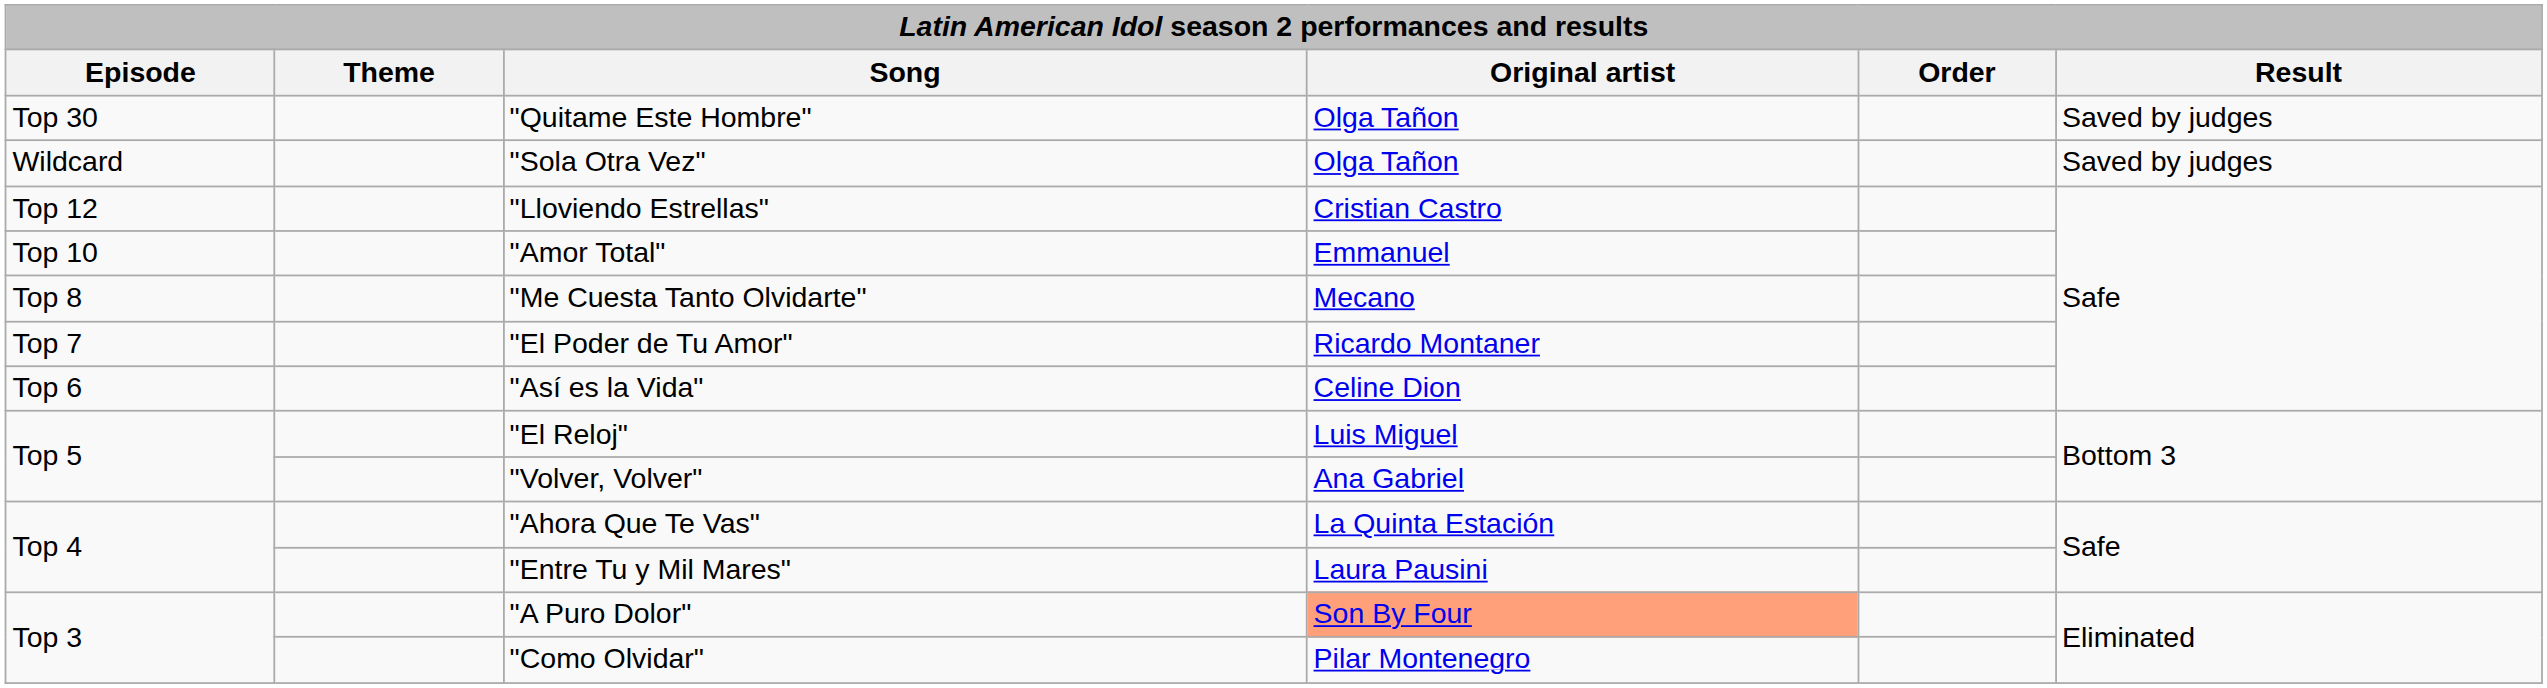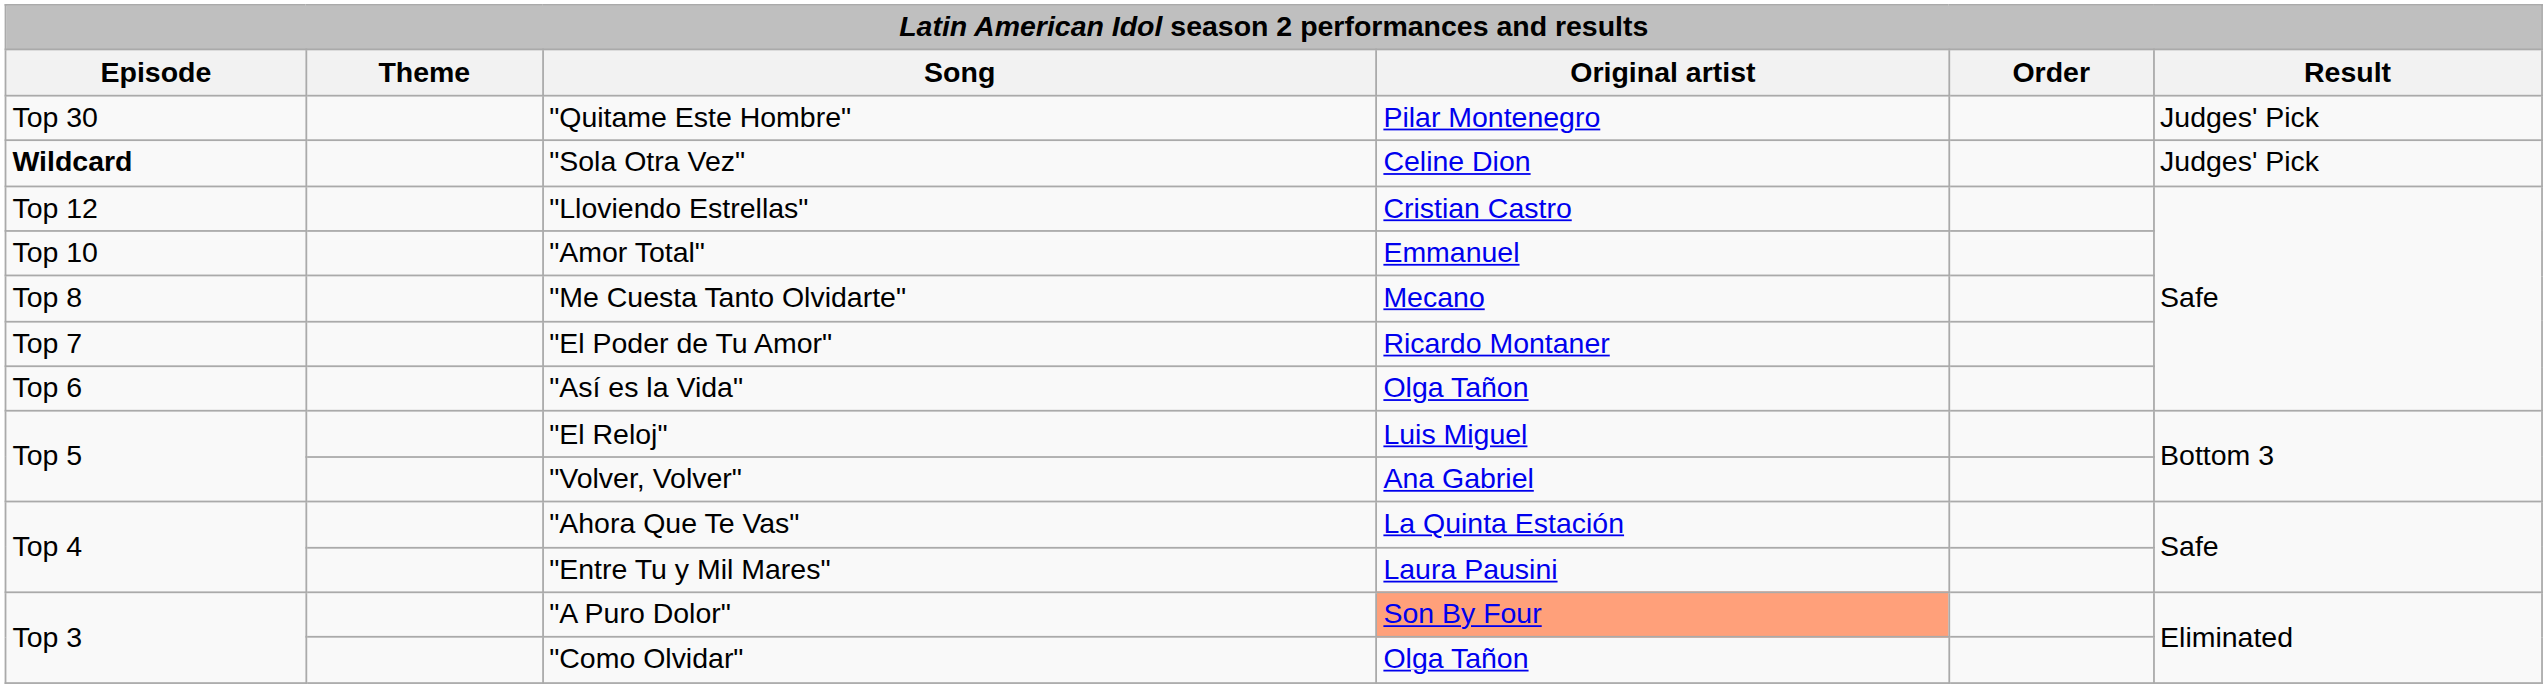 <table class="wikitable collapsible autocollapse" style="width:90%; margin:1em auto 1em auto;">
 <tr>
 <th colspan="6" style="background:#BFBFBF;"><em>Latin American Idol</em> season 2 performances and results</th>
 </tr>
 <tr>
 <th>Episode</th>
 <th>Theme</th>
 <th>Song</th>
 <th>Original artist</th>
 <th>Order</th>
 <th>Result</th>
 </tr>
 <tr>
 <td>Top 30</td>
 <td></td>
 <td>"Quitame Este Hombre"</td>
-<td><a href='#'>Olga Tañon</a></td>
+<td><a href='#'>Pilar Montenegro</a></td>
 <td></td>
-<td>Saved by judges</td>
+<td>Judges' Pick</td>
 </tr>
 <tr>
-<td>Wildcard</td>
+<td><strong>Wildcard</strong></td>
 <td></td>
 <td>"Sola Otra Vez"</td>
-<td><a href='#'>Olga Tañon</a></td>
+<td><a href='#'>Celine Dion</a></td>
 <td></td>
-<td>Saved by judges</td>
+<td>Judges' Pick</td>
 </tr>
 <tr>
 <td>Top 12</td>
 <td></td>
 <td>"Lloviendo Estrellas"</td>
 <td><a href='#'>Cristian Castro</a></td>
 <td></td>
 <td rowspan="5">Safe</td>
 </tr>
 <tr>
 <td>Top 10</td>
 <td></td>
 <td>"Amor Total"</td>
 <td><a href='#'>Emmanuel</a></td>
 <td></td>
 </tr>
 <tr>
 <td>Top 8</td>
 <td></td>
 <td>"Me Cuesta Tanto Olvidarte"</td>
 <td><a href='#'>Mecano</a></td>
 <td></td>
 </tr>
 <tr>
 <td>Top 7</td>
 <td></td>
 <td>"El Poder de Tu Amor"</td>
 <td><a href='#'>Ricardo Montaner</a></td>
 <td></td>
 </tr>
 <tr>
 <td>Top 6</td>
 <td></td>
 <td>"Así es la Vida"</td>
-<td><a href='#'>Celine Dion</a></td>
+<td><a href='#'>Olga Tañon</a></td>
 <td></td>
 </tr>
 <tr>
 <td rowspan="2">Top 5</td>
 <td></td>
 <td>"El Reloj"</td>
 <td><a href='#'>Luis Miguel</a></td>
 <td></td>
 <td rowspan="2">Bottom 3</td>
 </tr>
 <tr>
 <td></td>
 <td>"Volver, Volver"</td>
 <td><a href='#'>Ana Gabriel</a></td>
 <td></td>
 </tr>
 <tr>
 <td rowspan="2">Top 4</td>
 <td></td>
 <td>"Ahora Que Te Vas"</td>
 <td><a href='#'>La Quinta Estación</a></td>
 <td></td>
 <td rowspan="2">Safe</td>
 </tr>
 <tr>
 <td></td>
 <td>"Entre Tu y Mil Mares"</td>
 <td><a href='#'>Laura Pausini</a></td>
 <td></td>
 </tr>
 <tr>
 <td rowspan="2">Top 3</td>
 <td></td>
 <td>"A Puro Dolor"</td>
 <td style="background: lightsalmon;"><a href='#'>Son By Four</a></td>
 <td></td>
 <td rowspan="2">Eliminated</td>
 </tr>
 <tr>
 <td></td>
 <td>"Como Olvidar"</td>
-<td><a href='#'>Pilar Montenegro</a></td>
+<td><a href='#'>Olga Tañon</a></td>
 <td></td>
 </tr>
 </table>
